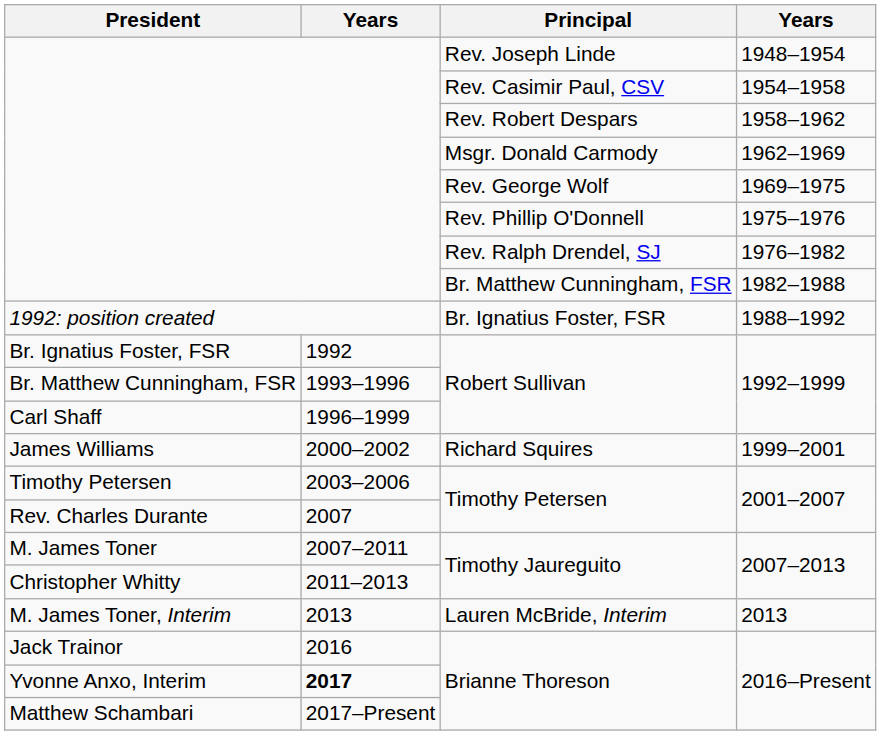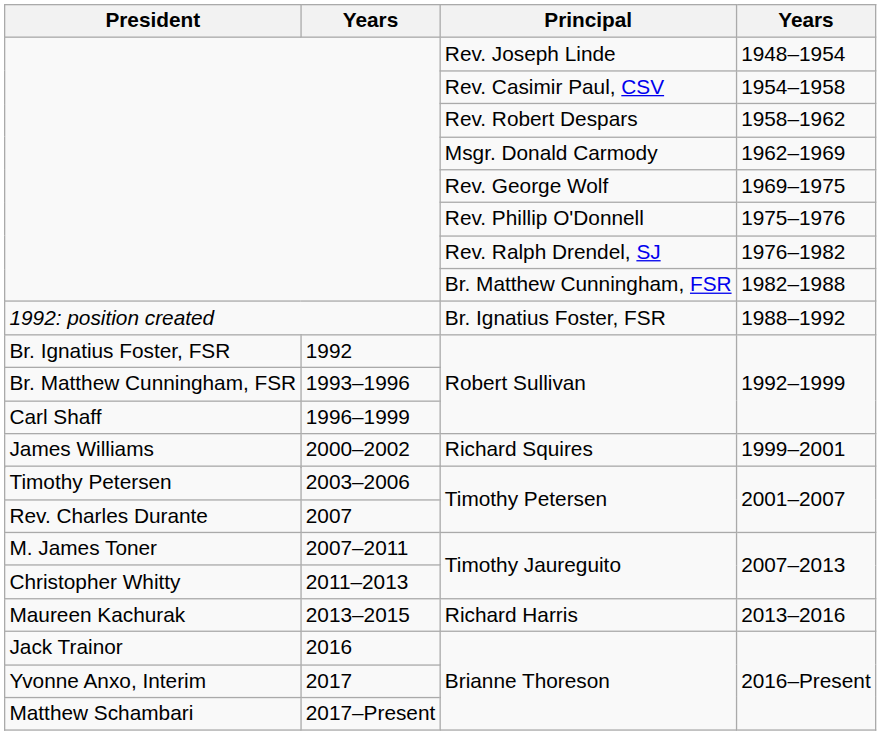 <table class="wikitable">
 <tr>
 <th>President</th>
 <th>Years</th>
 <th>Principal</th>
 <th>Years</th>
 </tr>
 <tr>
 <td colspan="2" rowspan="8"></td>
 <td>Rev. Joseph Linde</td>
 <td>1948–1954</td>
 </tr>
 <tr>
 <td>Rev. Casimir Paul, <a href='#'>CSV</a></td>
 <td>1954–1958</td>
 </tr>
 <tr>
 <td>Rev. Robert Despars</td>
 <td>1958–1962</td>
 </tr>
 <tr>
 <td>Msgr. Donald Carmody</td>
 <td>1962–1969</td>
 </tr>
 <tr>
 <td>Rev. George Wolf</td>
 <td>1969–1975</td>
 </tr>
 <tr>
 <td>Rev. Phillip O'Donnell</td>
 <td>1975–1976</td>
 </tr>
 <tr>
 <td>Rev. Ralph Drendel, <a href='#'>SJ</a></td>
 <td>1976–1982</td>
 </tr>
 <tr>
 <td>Br. Matthew Cunningham, <a href='#'>FSR</a></td>
 <td>1982–1988</td>
 </tr>
 <tr>
 <td colspan="2"><em>1992: position created</em></td>
 <td>Br. Ignatius Foster, FSR</td>
 <td>1988–1992</td>
 </tr>
 <tr>
 <td>Br. Ignatius Foster, FSR</td>
 <td>1992</td>
 <td rowspan="3">Robert Sullivan</td>
 <td rowspan="3">1992–1999</td>
 </tr>
 <tr>
 <td>Br. Matthew Cunningham, FSR</td>
 <td>1993–1996</td>
 </tr>
 <tr>
 <td>Carl Shaff</td>
 <td>1996–1999</td>
 </tr>
 <tr>
 <td rowspan="2">James Williams</td>
 <td rowspan="2">2000–2002</td>
 <td>Richard Squires</td>
 <td>1999–2001</td>
 </tr>
 <tr>
 <td rowspan="3">Timothy Petersen</td>
 <td rowspan="3">2001–2007</td>
 </tr>
 <tr>
 <td>Timothy Petersen</td>
 <td>2003–2006</td>
 </tr>
 <tr>
 <td>Rev. Charles Durante</td>
 <td>2007</td>
 </tr>
 <tr>
 <td>M. James Toner</td>
 <td>2007–2011</td>
 <td rowspan="2">Timothy Jaureguito</td>
 <td rowspan="2">2007–2013</td>
 </tr>
 <tr>
 <td>Christopher Whitty</td>
 <td>2011–2013</td>
 </tr>
 <tr>
-<td>M. James Toner, <em>Interim</em></td>
-<td>2013</td>
-<td>Lauren McBride, <em>Interim</em></td>
-<td>2013</td>
+<td>Maureen Kachurak</td>
+<td>2013–2015</td>
+<td>Richard Harris</td>
+<td>2013–2016</td>
 </tr>
 <tr>
 <td>Jack Trainor</td>
 <td>2016</td>
 <td rowspan="3">Brianne Thoreson</td>
 <td rowspan="3">2016–Present</td>
 </tr>
 <tr>
 <td>Yvonne Anxo, Interim</td>
-<td><strong>2017</strong></td>
+<td>2017</td>
 </tr>
 <tr>
 <td>Matthew Schambari</td>
 <td>2017–Present</td>
 </tr>
 </table>
